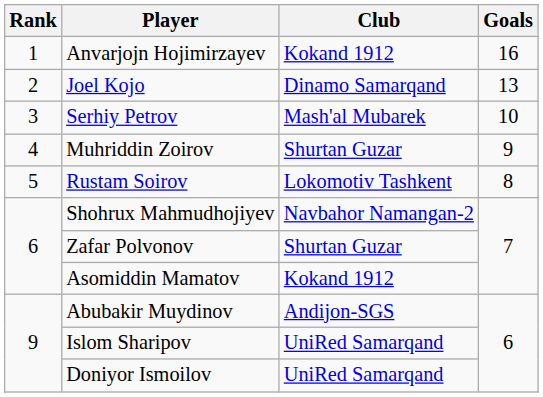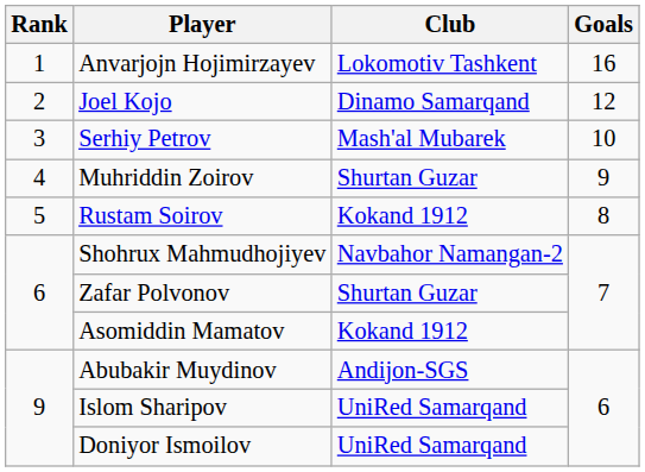 <table class="wikitable" style="text-align:center">
 <tr>
 <th>Rank</th>
 <th>Player</th>
 <th>Club</th>
 <th>Goals</th>
 </tr>
 <tr>
 <td rowspan="1">1</td>
 <td align="left"> Anvarjojn Hojimirzayev</td>
-<td align="left"><a href='#'>Kokand 1912</a></td>
+<td align="left"><a href='#'>Lokomotiv Tashkent</a></td>
 <td rowspan="1">16</td>
 </tr>
 <tr>
 <td rowspan="1">2</td>
 <td align="left"> <a href='#'>Joel Kojo</a></td>
 <td align="left"><a href='#'>Dinamo Samarqand</a></td>
-<td rowspan="1">13</td>
+<td rowspan="1">12</td>
 </tr>
 <tr>
 <td rowspan="1">3</td>
 <td align="left"> <a href='#'>Serhiy Petrov</a></td>
 <td align="left"><a href='#'>Mash'al Mubarek</a></td>
 <td rowspan="1">10</td>
 </tr>
 <tr>
 <td rowspan="1">4</td>
 <td align="left"> Muhriddin Zoirov</td>
 <td align="left"><a href='#'>Shurtan Guzar</a></td>
 <td rowspan="1">9</td>
 </tr>
 <tr>
 <td rowspan="1">5</td>
 <td align="left"> <a href='#'>Rustam Soirov</a></td>
-<td align="left"><a href='#'>Lokomotiv Tashkent</a></td>
+<td align="left"><a href='#'>Kokand 1912</a></td>
 <td rowspan="1">8</td>
 </tr>
 <tr>
 <td rowspan="3">6</td>
 <td align="left"> Shohrux Mahmudhojiyev</td>
 <td align="left"><a href='#'>Navbahor Namangan-2</a></td>
 <td rowspan="3">7</td>
 </tr>
 <tr>
 <td align="left"> Zafar Polvonov</td>
 <td align="left"><a href='#'>Shurtan Guzar</a></td>
 </tr>
 <tr>
 <td align="left"> Asomiddin Mamatov</td>
 <td align="left"><a href='#'>Kokand 1912</a></td>
 </tr>
 <tr>
 <td rowspan="3">9</td>
 <td align="left"> Abubakir Muydinov</td>
 <td align="left"><a href='#'>Andijon-SGS</a></td>
 <td rowspan="3">6</td>
 </tr>
 <tr>
 <td align="left"> Islom Sharipov</td>
 <td align="left"><a href='#'>UniRed Samarqand</a></td>
 </tr>
 <tr>
 <td align="left"> Doniyor Ismoilov</td>
 <td align="left"><a href='#'>UniRed Samarqand</a></td>
 </tr>
 </table>
